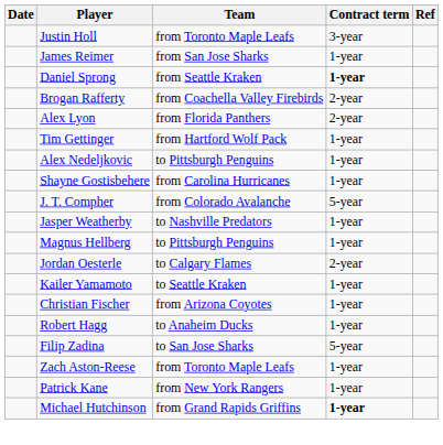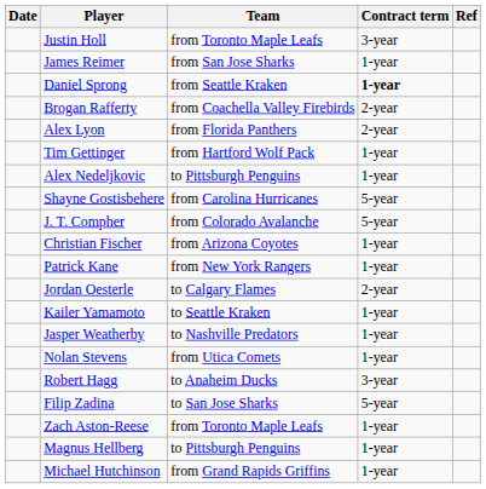 <table class="wikitable">
 <tr>
 <th>Date</th>
 <th>Player</th>
 <th>Team</th>
 <th>Contract term</th>
 <th>Ref</th>
 </tr>
 <tr>
 <td></td>
 <td><a href='#'>Justin Holl</a></td>
 <td>from <a href='#'>Toronto Maple Leafs</a></td>
 <td>3-year</td>
 <td></td>
 </tr>
 <tr>
 <td></td>
 <td><a href='#'>James Reimer</a></td>
 <td>from <a href='#'>San Jose Sharks</a></td>
 <td>1-year</td>
 <td></td>
 </tr>
 <tr>
 <td></td>
 <td><a href='#'>Daniel Sprong</a></td>
 <td>from <a href='#'>Seattle Kraken</a></td>
 <td><strong>1-year</strong></td>
 <td></td>
 </tr>
 <tr>
 <td></td>
 <td><a href='#'>Brogan Rafferty</a></td>
 <td>from <a href='#'>Coachella Valley Firebirds</a></td>
 <td>2-year</td>
 <td></td>
 </tr>
 <tr>
 <td></td>
 <td><a href='#'>Alex Lyon</a></td>
 <td>from <a href='#'>Florida Panthers</a></td>
 <td>2-year</td>
 <td></td>
 </tr>
 <tr>
 <td></td>
 <td><a href='#'>Tim Gettinger</a></td>
 <td>from <a href='#'>Hartford Wolf Pack</a></td>
 <td>1-year</td>
 <td></td>
 </tr>
 <tr>
 <td></td>
 <td><a href='#'>Alex Nedeljkovic</a></td>
 <td>to <a href='#'>Pittsburgh Penguins</a></td>
 <td>1-year</td>
 <td></td>
 </tr>
 <tr>
 <td></td>
 <td><a href='#'>Shayne Gostisbehere</a></td>
 <td>from <a href='#'>Carolina Hurricanes</a></td>
-<td>1-year</td>
+<td>5-year</td>
 <td></td>
 </tr>
 <tr>
 <td></td>
 <td><a href='#'>J. T. Compher</a></td>
 <td>from <a href='#'>Colorado Avalanche</a></td>
 <td>5-year</td>
 <td></td>
 </tr>
 <tr>
 <td></td>
-<td><a href='#'>Jasper Weatherby</a></td>
-<td>to <a href='#'>Nashville Predators</a></td>
+<td><a href='#'>Christian Fischer</a></td>
+<td>from <a href='#'>Arizona Coyotes</a></td>
 <td>1-year</td>
 <td></td>
 </tr>
 <tr>
 <td></td>
-<td><a href='#'>Magnus Hellberg</a></td>
-<td>to <a href='#'>Pittsburgh Penguins</a></td>
+<td><a href='#'>Patrick Kane</a></td>
+<td>from <a href='#'>New York Rangers</a></td>
 <td>1-year</td>
 <td></td>
 </tr>
 <tr>
 <td></td>
 <td><a href='#'>Jordan Oesterle</a></td>
 <td>to <a href='#'>Calgary Flames</a></td>
 <td>2-year</td>
 <td></td>
 </tr>
 <tr>
 <td></td>
 <td><a href='#'>Kailer Yamamoto</a></td>
 <td>to <a href='#'>Seattle Kraken</a></td>
 <td>1-year</td>
 <td></td>
 </tr>
 <tr>
 <td></td>
-<td><a href='#'>Christian Fischer</a></td>
-<td>from <a href='#'>Arizona Coyotes</a></td>
+<td><a href='#'>Jasper Weatherby</a></td>
+<td>to <a href='#'>Nashville Predators</a></td>
+<td>1-year</td>
+<td></td>
+</tr>
+<tr>
+<td></td>
+<td><a href='#'>Nolan Stevens</a></td>
+<td>from <a href='#'>Utica Comets</a></td>
 <td>1-year</td>
 <td></td>
 </tr>
 <tr>
 <td></td>
 <td><a href='#'>Robert Hagg</a></td>
 <td>to <a href='#'>Anaheim Ducks</a></td>
-<td>1-year</td>
+<td>3-year</td>
 <td></td>
 </tr>
 <tr>
 <td></td>
 <td><a href='#'>Filip Zadina</a></td>
 <td>to <a href='#'>San Jose Sharks</a></td>
 <td>5-year</td>
 <td></td>
 </tr>
 <tr>
 <td></td>
 <td><a href='#'>Zach Aston-Reese</a></td>
 <td>from <a href='#'>Toronto Maple Leafs</a></td>
 <td>1-year</td>
 <td></td>
 </tr>
 <tr>
 <td></td>
-<td><a href='#'>Patrick Kane</a></td>
-<td>from <a href='#'>New York Rangers</a></td>
+<td><a href='#'>Magnus Hellberg</a></td>
+<td>to <a href='#'>Pittsburgh Penguins</a></td>
 <td>1-year</td>
 <td></td>
 </tr>
 <tr>
 <td></td>
 <td><a href='#'>Michael Hutchinson</a></td>
 <td>from <a href='#'>Grand Rapids Griffins</a></td>
-<td><strong>1-year</strong></td>
+<td>1-year</td>
 <td></td>
 </tr>
 </table>
